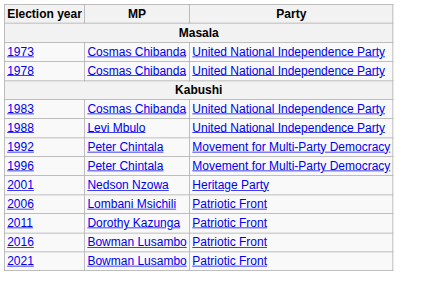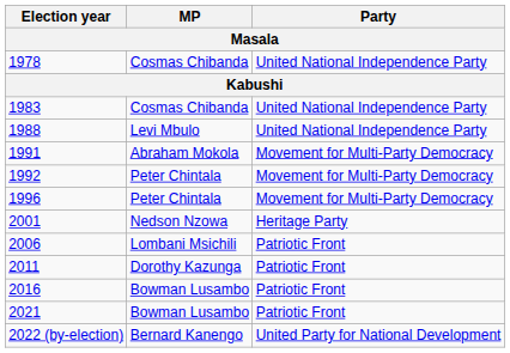 <table class=wikitable>
 <tr>
 <th>Election year</th>
 <th>MP</th>
 <th>Party</th>
 </tr>
 <tr>
 <th colspan=3>Masala</th>
-</tr>
-<tr>
-<td><a href='#'>1973</a></td>
-<td><a href='#'>Cosmas Chibanda</a></td>
-<td><a href='#'>United National Independence Party</a></td>
 </tr>
 <tr>
 <td><a href='#'>1978</a></td>
 <td><a href='#'>Cosmas Chibanda</a></td>
 <td><a href='#'>United National Independence Party</a></td>
 </tr>
 <tr>
 <th colspan=3>Kabushi</th>
 </tr>
 <tr>
 <td><a href='#'>1983</a></td>
 <td><a href='#'>Cosmas Chibanda</a></td>
 <td><a href='#'>United National Independence Party</a></td>
 </tr>
 <tr>
 <td><a href='#'>1988</a></td>
 <td><a href='#'>Levi Mbulo</a></td>
 <td><a href='#'>United National Independence Party</a></td>
+</tr>
+<tr>
+<td><a href='#'>1991</a></td>
+<td><a href='#'>Abraham Mokola</a></td>
+<td><a href='#'>Movement for Multi-Party Democracy</a></td>
 </tr>
 <tr>
 <td><a href='#'>1992</a></td>
 <td><a href='#'>Peter Chintala</a></td>
 <td><a href='#'>Movement for Multi-Party Democracy</a></td>
 </tr>
 <tr>
 <td><a href='#'>1996</a></td>
 <td><a href='#'>Peter Chintala</a></td>
 <td><a href='#'>Movement for Multi-Party Democracy</a></td>
 </tr>
 <tr>
 <td><a href='#'>2001</a></td>
 <td><a href='#'>Nedson Nzowa</a></td>
 <td><a href='#'>Heritage Party</a></td>
 </tr>
 <tr>
 <td><a href='#'>2006</a></td>
 <td><a href='#'>Lombani Msichili</a></td>
 <td><a href='#'>Patriotic Front</a></td>
 </tr>
 <tr>
 <td><a href='#'>2011</a></td>
 <td><a href='#'>Dorothy Kazunga</a></td>
 <td><a href='#'>Patriotic Front</a></td>
 </tr>
 <tr>
 <td><a href='#'>2016</a></td>
 <td><a href='#'>Bowman Lusambo</a></td>
 <td><a href='#'>Patriotic Front</a></td>
 </tr>
 <tr>
 <td><a href='#'>2021</a></td>
 <td><a href='#'>Bowman Lusambo</a></td>
 <td><a href='#'>Patriotic Front</a></td>
 </tr>
+<tr>
+<td><a href='#'>2022 (by-election)</a></td>
+<td><a href='#'>Bernard Kanengo</a></td>
+<td><a href='#'>United Party for National Development</a></td>
+</tr>
 </table>
